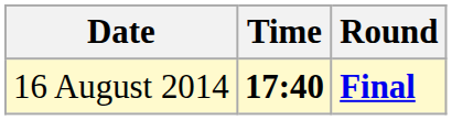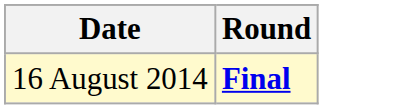 <table class="wikitable">
 <tr>
 <th>Date</th>
-<th>Time</th>
 <th>Round</th>
 </tr>
 <tr style=background:lemonchiffon>
 <td>16 August 2014</td>
-<td><strong>17:40</strong></td>
 <td><strong><a href='#'>Final</a></strong></td>
 </tr>
 </table>
